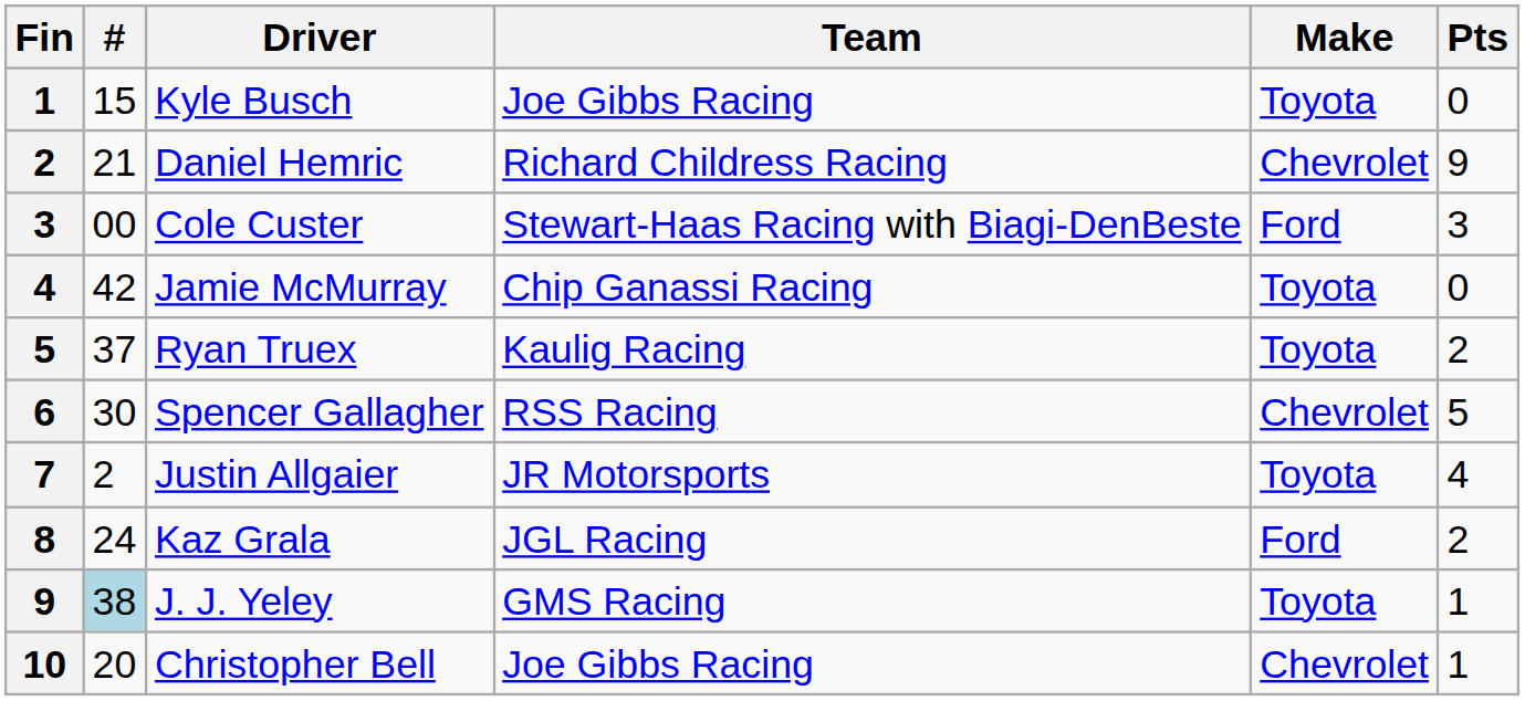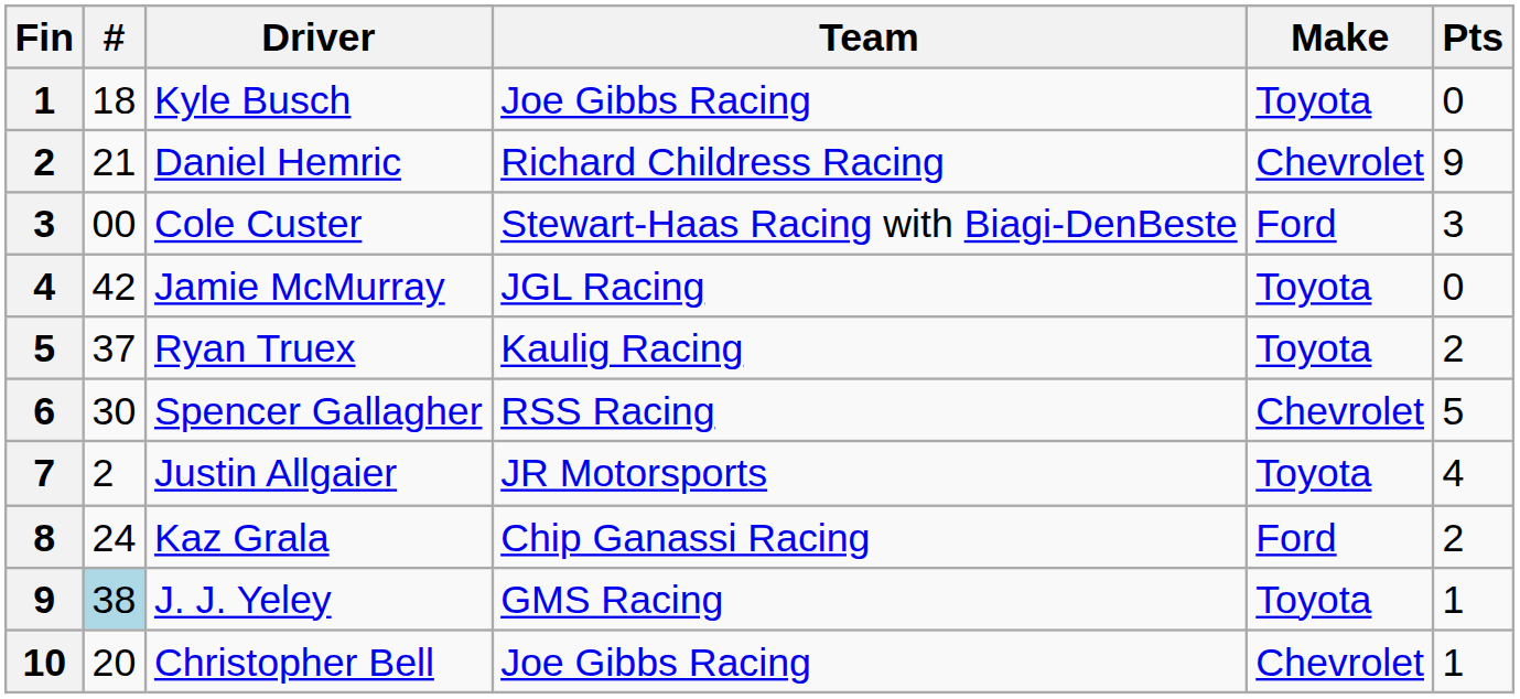 <table class="wikitable" style="font-size:95%">
 <tr>
 <th>Fin</th>
 <th>#</th>
 <th>Driver</th>
 <th>Team</th>
 <th>Make</th>
 <th>Pts</th>
 </tr>
 <tr>
 <th>1</th>
-<td>15</td>
+<td>18</td>
 <td><a href='#'>Kyle Busch</a></td>
 <td><a href='#'>Joe Gibbs Racing</a></td>
 <td><a href='#'>Toyota</a></td>
 <td>0</td>
 </tr>
 <tr>
 <th>2</th>
 <td>21</td>
 <td><a href='#'>Daniel Hemric</a></td>
 <td><a href='#'>Richard Childress Racing</a></td>
 <td><a href='#'>Chevrolet</a></td>
 <td>9</td>
 </tr>
 <tr>
 <th>3</th>
 <td>00</td>
 <td><a href='#'>Cole Custer</a></td>
 <td><a href='#'>Stewart-Haas Racing</a> with <a href='#'>Biagi-DenBeste</a></td>
 <td><a href='#'>Ford</a></td>
 <td>3</td>
 </tr>
 <tr>
 <th>4</th>
 <td>42</td>
 <td><a href='#'>Jamie McMurray</a></td>
-<td><a href='#'>Chip Ganassi Racing</a></td>
+<td><a href='#'>JGL Racing</a></td>
 <td><a href='#'>Toyota</a></td>
 <td>0</td>
 </tr>
 <tr>
 <th>5</th>
 <td>37</td>
 <td><a href='#'>Ryan Truex</a></td>
 <td><a href='#'>Kaulig Racing</a></td>
 <td><a href='#'>Toyota</a></td>
 <td>2</td>
 </tr>
 <tr>
 <th>6</th>
 <td>30</td>
 <td><a href='#'>Spencer Gallagher</a></td>
 <td><a href='#'>RSS Racing</a></td>
 <td><a href='#'>Chevrolet</a></td>
 <td>5</td>
 </tr>
 <tr>
 <th>7</th>
 <td>2</td>
 <td><a href='#'>Justin Allgaier</a></td>
 <td><a href='#'>JR Motorsports</a></td>
 <td><a href='#'>Toyota</a></td>
 <td>4</td>
 </tr>
 <tr>
 <th>8</th>
 <td>24</td>
 <td><a href='#'>Kaz Grala</a></td>
-<td><a href='#'>JGL Racing</a></td>
+<td><a href='#'>Chip Ganassi Racing</a></td>
 <td><a href='#'>Ford</a></td>
 <td>2</td>
 </tr>
 <tr>
 <th>9</th>
 <td style="background: lightblue;">38</td>
 <td><a href='#'>J. J. Yeley</a></td>
 <td><a href='#'>GMS Racing</a></td>
 <td><a href='#'>Toyota</a></td>
 <td>1</td>
 </tr>
 <tr>
 <th>10</th>
 <td>20</td>
 <td><a href='#'>Christopher Bell</a></td>
 <td><a href='#'>Joe Gibbs Racing</a></td>
 <td><a href='#'>Chevrolet</a></td>
 <td>1</td>
 </tr>
 </table>
